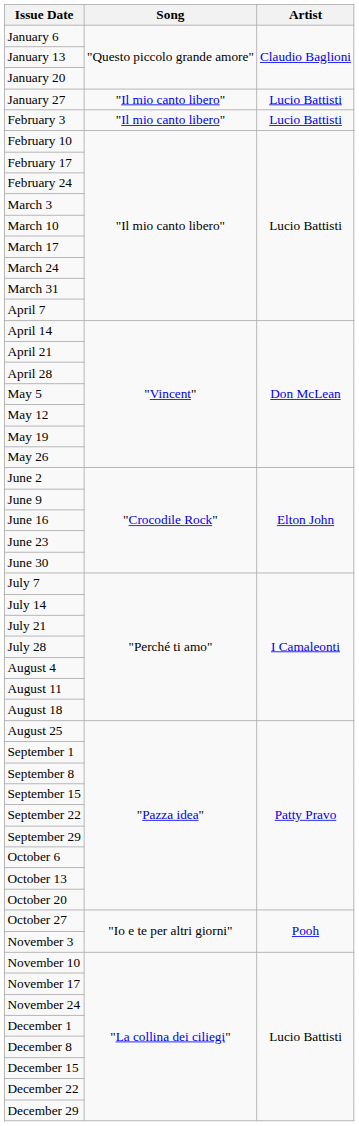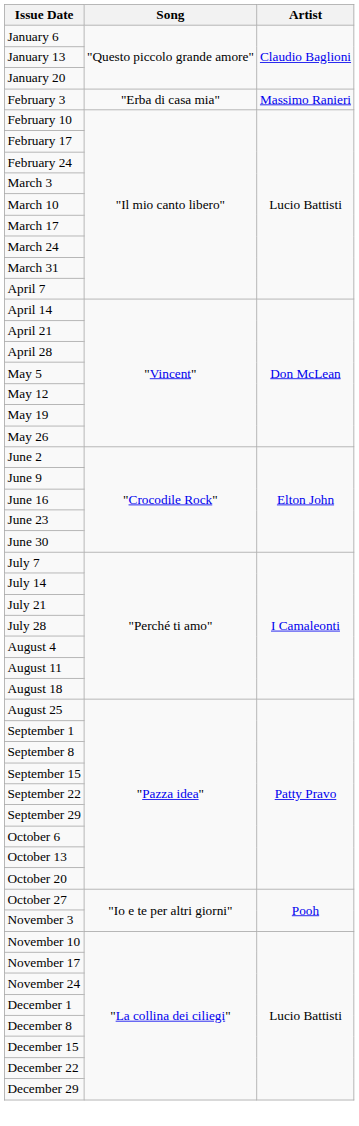 <table class="wikitable">
 <tr>
 <th>Issue Date</th>
 <th>Song</th>
 <th>Artist</th>
 </tr>
 <tr>
 <td>January 6</td>
 <td align="center" rowspan="3">"Questo piccolo grande amore"</td>
 <td align="center" rowspan="3"><a href='#'>Claudio Baglioni</a></td>
 </tr>
 <tr>
 <td>January 13</td>
 </tr>
 <tr>
 <td>January 20</td>
 </tr>
 <tr>
-<td>January 27</td>
-<td align="center" rowspan="1">"<a href='#'>Il mio canto libero</a>"</td>
-<td align="center" rowspan="1"><a href='#'>Lucio Battisti</a></td>
-</tr>
-<tr>
 <td>February 3</td>
-<td align="center" rowspan="1">"<a href='#'>Il mio canto libero</a>"</td>
-<td align="center" rowspan="1"><a href='#'>Lucio Battisti</a></td>
+<td align="center" rowspan="1">"Erba di casa mia"</td>
+<td align="center" rowspan="1"><a href='#'>Massimo Ranieri</a></td>
 </tr>
 <tr>
 <td>February 10</td>
 <td align="center" rowspan="9">"Il mio canto libero"</td>
 <td align="center" rowspan="9">Lucio Battisti</td>
 </tr>
 <tr>
 <td>February 17</td>
 </tr>
 <tr>
 <td>February 24</td>
 </tr>
 <tr>
 <td>March 3</td>
 </tr>
 <tr>
 <td>March 10</td>
 </tr>
 <tr>
 <td>March 17</td>
 </tr>
 <tr>
 <td>March 24</td>
 </tr>
 <tr>
 <td>March 31</td>
 </tr>
 <tr>
 <td>April 7</td>
 </tr>
 <tr>
 <td>April 14</td>
 <td align="center" rowspan="7">"<a href='#'>Vincent</a>"</td>
 <td align="center" rowspan="7"><a href='#'>Don McLean</a></td>
 </tr>
 <tr>
 <td>April 21</td>
 </tr>
 <tr>
 <td>April 28</td>
 </tr>
 <tr>
 <td>May 5</td>
 </tr>
 <tr>
 <td>May 12</td>
 </tr>
 <tr>
 <td>May 19</td>
 </tr>
 <tr>
 <td>May 26</td>
 </tr>
 <tr>
 <td>June 2</td>
 <td align="center" rowspan="5">"<a href='#'>Crocodile Rock</a>"</td>
 <td align="center" rowspan="5"><a href='#'>Elton John</a></td>
 </tr>
 <tr>
 <td>June 9</td>
 </tr>
 <tr>
 <td>June 16</td>
 </tr>
 <tr>
 <td>June 23</td>
 </tr>
 <tr>
 <td>June 30</td>
 </tr>
 <tr>
 <td>July 7</td>
 <td align="center" rowspan="7">"Perché ti amo"</td>
 <td align="center" rowspan="7"><a href='#'>I Camaleonti</a></td>
 </tr>
 <tr>
 <td>July 14</td>
 </tr>
 <tr>
 <td>July 21</td>
 </tr>
 <tr>
 <td>July 28</td>
 </tr>
 <tr>
 <td>August 4</td>
 </tr>
 <tr>
 <td>August 11</td>
 </tr>
 <tr>
 <td>August 18</td>
 </tr>
 <tr>
 <td>August 25</td>
 <td align="center" rowspan="9">"<a href='#'>Pazza idea</a>"</td>
 <td align="center" rowspan="9"><a href='#'>Patty Pravo</a></td>
 </tr>
 <tr>
 <td>September 1</td>
 </tr>
 <tr>
 <td>September 8</td>
 </tr>
 <tr>
 <td>September 15</td>
 </tr>
 <tr>
 <td>September 22</td>
 </tr>
 <tr>
 <td>September 29</td>
 </tr>
 <tr>
 <td>October 6</td>
 </tr>
 <tr>
 <td>October 13</td>
 </tr>
 <tr>
 <td>October 20</td>
 </tr>
 <tr>
 <td>October 27</td>
 <td align="center" rowspan="2">"Io e te per altri giorni"</td>
 <td align="center" rowspan="2"><a href='#'>Pooh</a></td>
 </tr>
 <tr>
 <td>November 3</td>
 </tr>
 <tr>
 <td>November 10</td>
 <td align="center" rowspan="8">"<a href='#'>La collina dei ciliegi</a>"</td>
 <td align="center" rowspan="8">Lucio Battisti</td>
 </tr>
 <tr>
 <td>November 17</td>
 </tr>
 <tr>
 <td>November 24</td>
 </tr>
 <tr>
 <td>December 1</td>
 </tr>
 <tr>
 <td>December 8</td>
 </tr>
 <tr>
 <td>December 15</td>
 </tr>
 <tr>
 <td>December 22</td>
 </tr>
 <tr>
 <td>December 29</td>
 </tr>
 </table>
